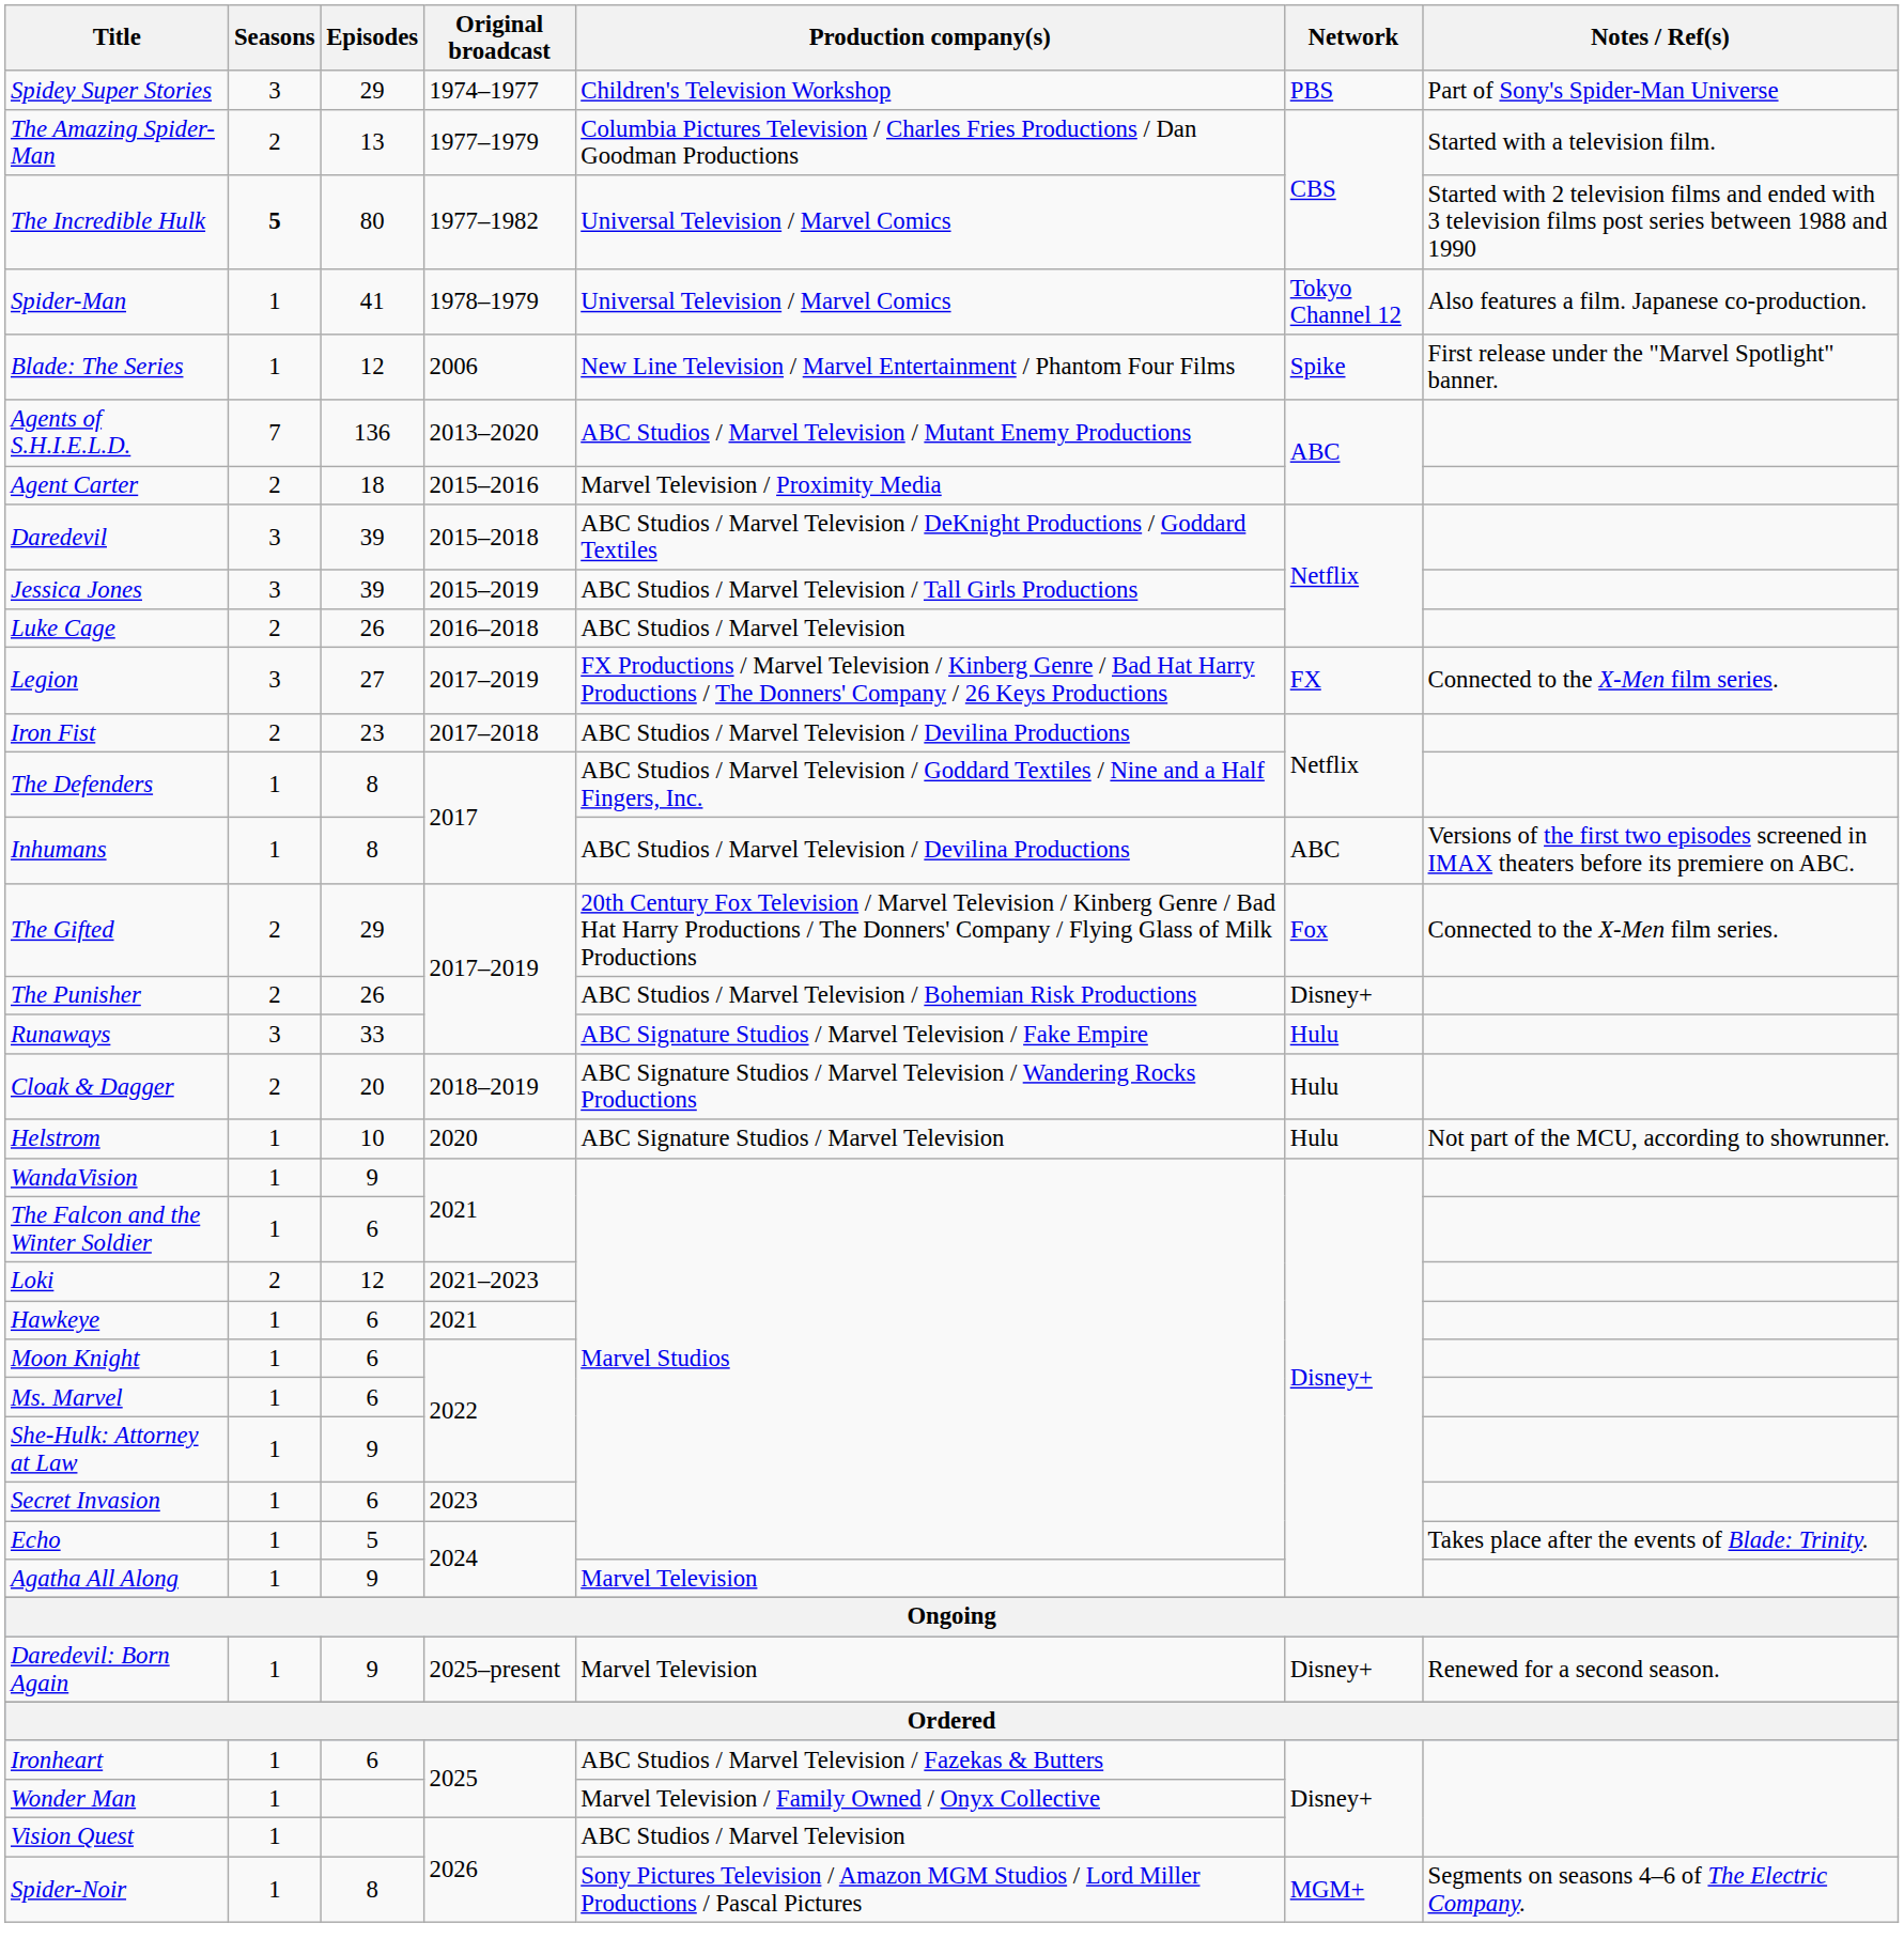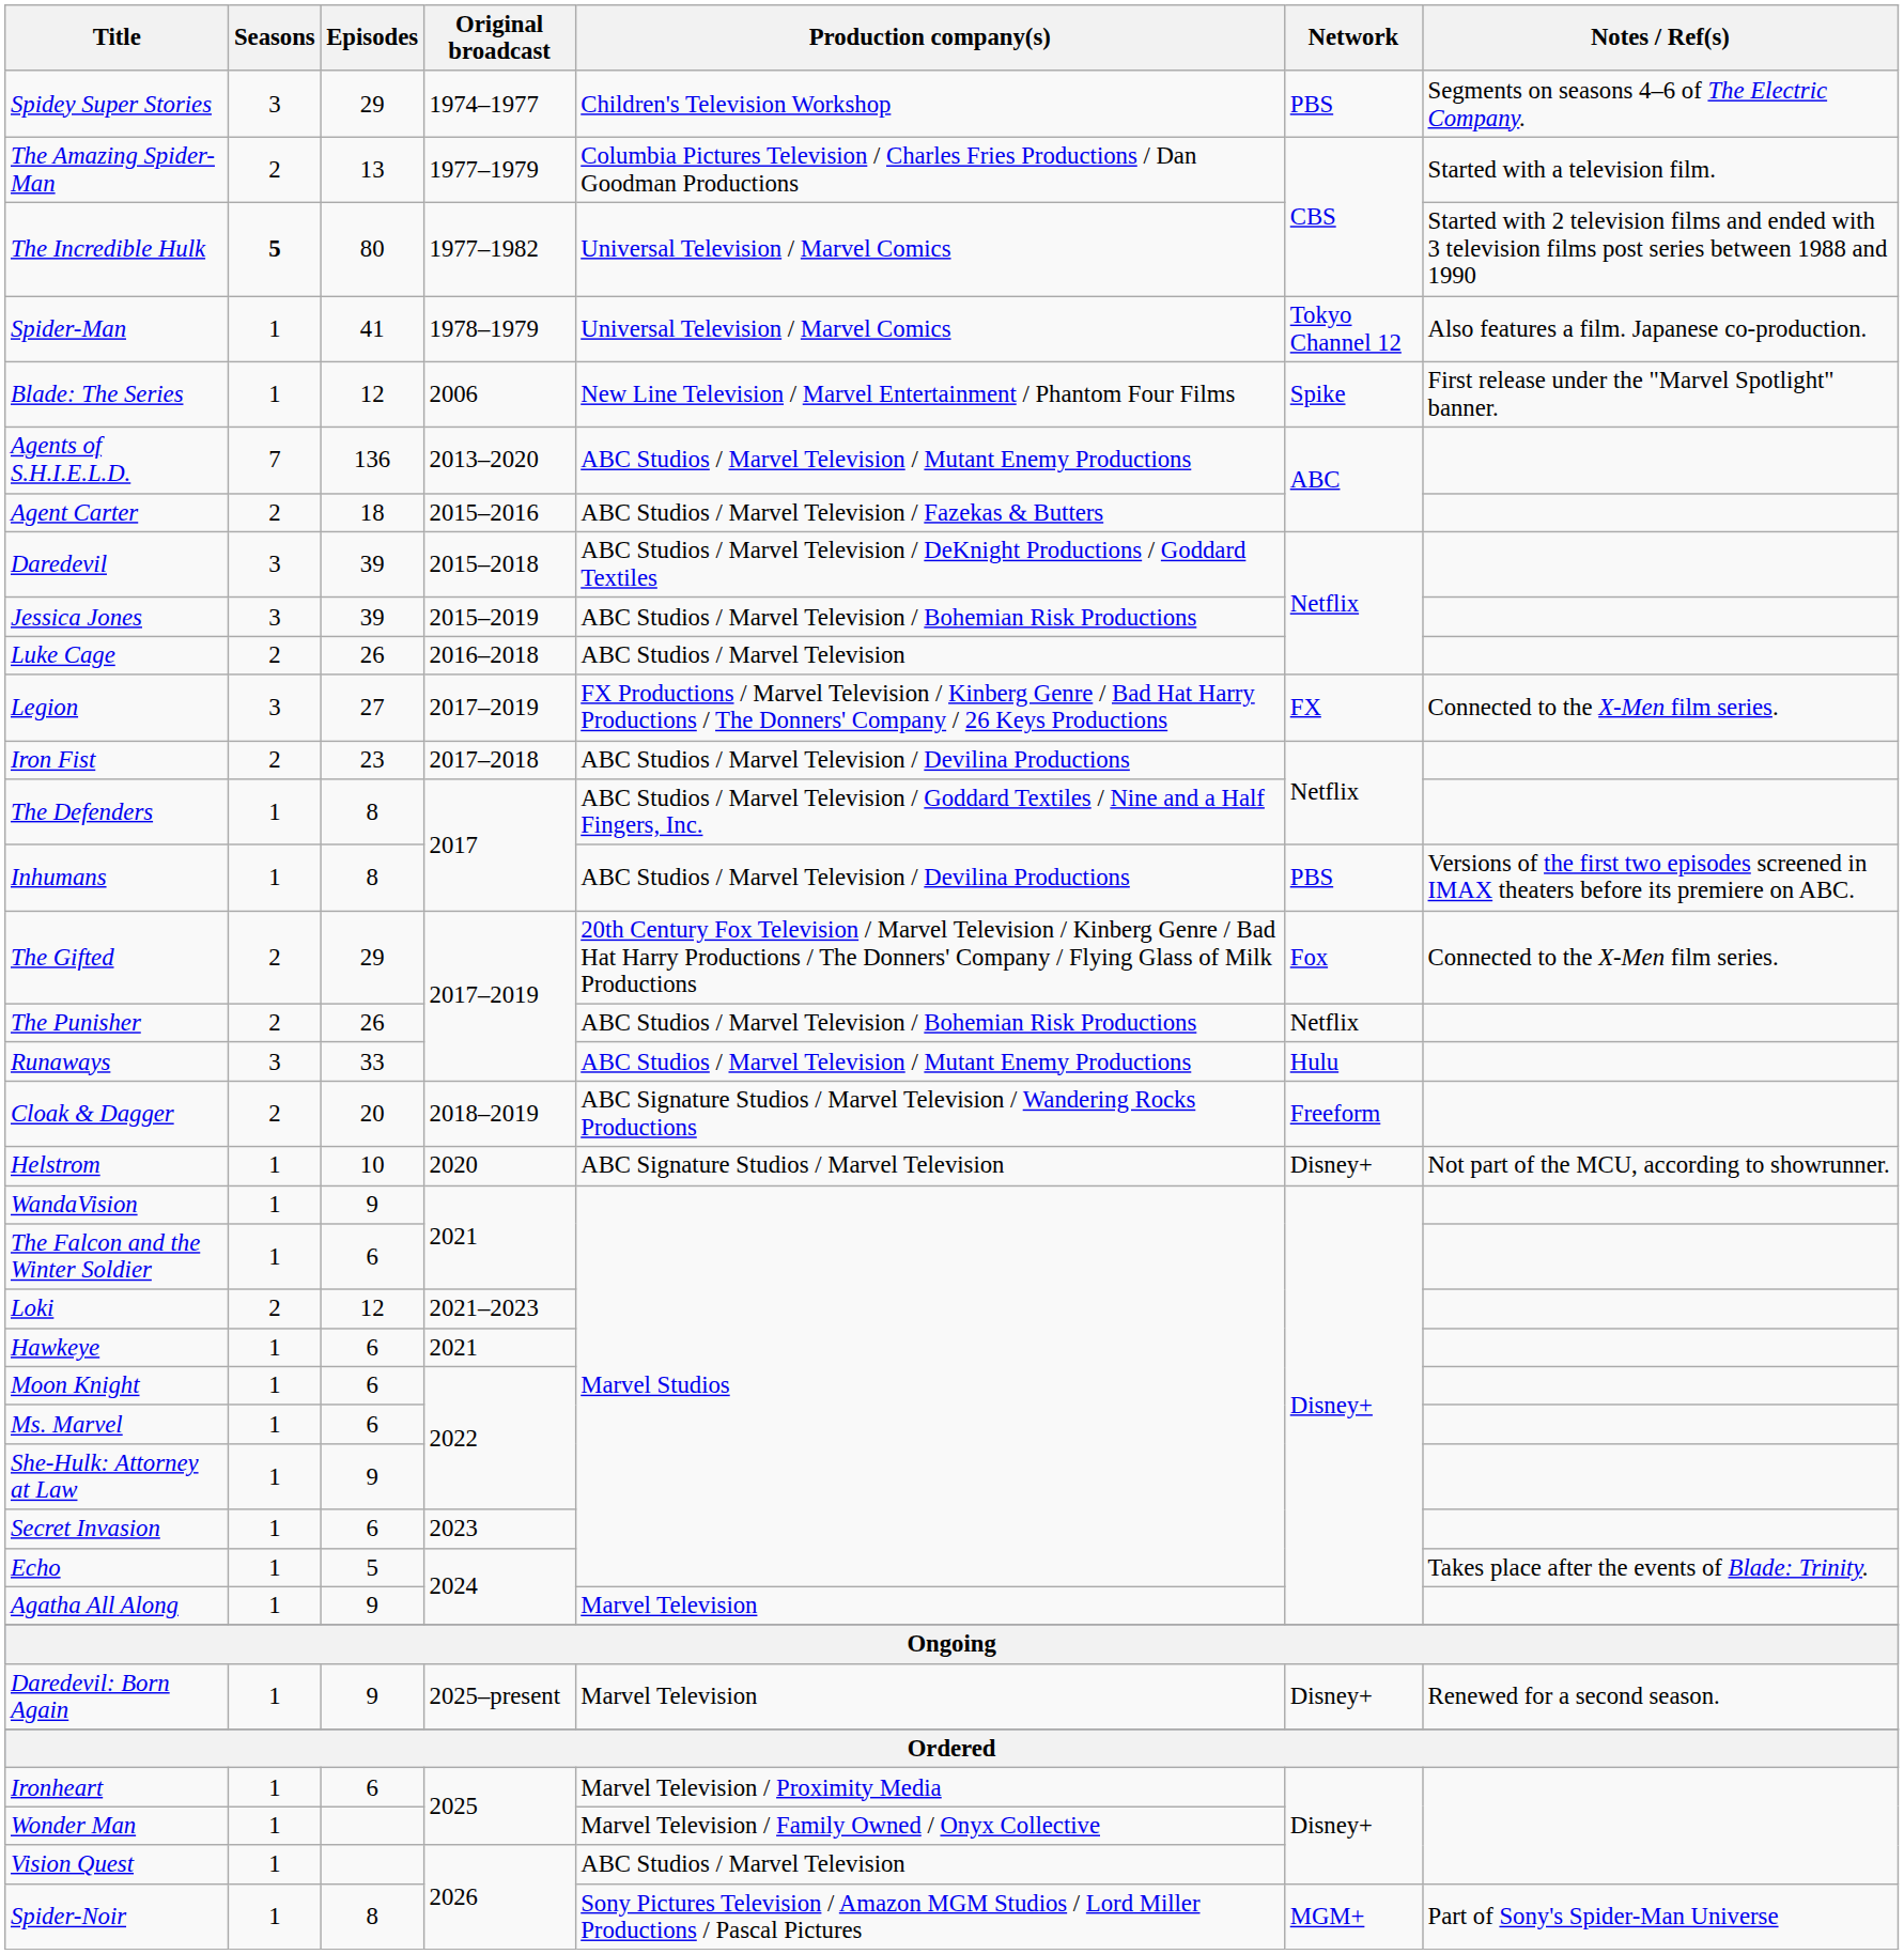 <table class="wikitable sortable plainrowheaders" style="text-align: left">
 <tr>
 <th>Title</th>
 <th>Seasons</th>
 <th>Episodes</th>
 <th>Original broadcast</th>
 <th>Production company(s)</th>
 <th>Network</th>
 <th>Notes / Ref(s)</th>
 </tr>
 <tr>
 <td><em><a href='#'>Spidey Super Stories</a></em></td>
 <td align="center">3</td>
 <td align="center">29</td>
 <td>1974–1977</td>
 <td><a href='#'>Children's Television Workshop</a></td>
 <td><a href='#'>PBS</a></td>
-<td>Part of <a href='#'>Sony's Spider-Man Universe</a></td>
+<td>Segments on seasons 4–6 of <em><a href='#'>The Electric Company</a>.</em></td>
 </tr>
 <tr>
 <td><em><a href='#'>The Amazing Spider-Man</a></em></td>
 <td align="center">2</td>
 <td align="center">13</td>
 <td>1977–1979</td>
 <td><a href='#'>Columbia Pictures Television</a> / <a href='#'>Charles Fries Productions</a> / Dan Goodman Productions</td>
 <td rowspan="2"><a href='#'>CBS</a></td>
 <td>Started with a television film.</td>
 </tr>
 <tr>
 <td><em><a href='#'>The Incredible Hulk</a></em></td>
 <td align="center"><strong>5</strong></td>
 <td align="center">80</td>
 <td>1977–1982</td>
 <td><a href='#'>Universal Television</a> / <a href='#'>Marvel Comics</a></td>
 <td>Started with 2 television films and ended with 3 television films post series between 1988 and 1990</td>
 </tr>
 <tr>
 <td><em><a href='#'>Spider-Man</a></em></td>
 <td align="center">1</td>
 <td align="center">41</td>
 <td>1978–1979</td>
 <td><a href='#'>Universal Television</a> / <a href='#'>Marvel Comics</a></td>
 <td><a href='#'>Tokyo Channel 12</a></td>
 <td>Also features a film. Japanese co-production.</td>
 </tr>
 <tr>
 <td><em><a href='#'>Blade: The Series</a></em></td>
 <td align="center">1</td>
 <td align="center">12</td>
 <td>2006</td>
 <td><a href='#'>New Line Television</a> / <a href='#'>Marvel Entertainment</a> / Phantom Four Films</td>
 <td><a href='#'>Spike</a></td>
 <td>First release under the "Marvel Spotlight" banner.</td>
 </tr>
 <tr>
 <td><em><a href='#'>Agents of S.H.I.E.L.D.</a></em></td>
 <td align="center">7</td>
 <td align="center">136</td>
 <td>2013–2020</td>
 <td><a href='#'>ABC Studios</a> / <a href='#'>Marvel Television</a> / <a href='#'>Mutant Enemy Productions</a></td>
 <td rowspan="2"><a href='#'>ABC</a></td>
 <td></td>
 </tr>
 <tr>
 <td><em><a href='#'>Agent Carter</a></em></td>
 <td align="center">2</td>
 <td align="center">18</td>
 <td>2015–2016</td>
-<td>Marvel Television / <a href='#'>Proximity Media</a></td>
+<td>ABC Studios / Marvel Television / <a href='#'>Fazekas & Butters</a></td>
 <td></td>
 </tr>
 <tr>
 <td><em><a href='#'>Daredevil</a></em></td>
 <td align="center">3</td>
 <td align="center">39</td>
 <td>2015–2018</td>
 <td>ABC Studios / Marvel Television / <a href='#'>DeKnight Productions</a> / <a href='#'>Goddard Textiles</a></td>
 <td rowspan="3"><a href='#'>Netflix</a></td>
 <td></td>
 </tr>
 <tr>
 <td><em><a href='#'>Jessica Jones</a></em></td>
 <td align="center">3</td>
 <td align="center">39</td>
 <td>2015–2019</td>
-<td>ABC Studios / Marvel Television / <a href='#'>Tall Girls Productions</a></td>
+<td>ABC Studios / Marvel Television / <a href='#'>Bohemian Risk Productions</a></td>
 <td></td>
 </tr>
 <tr>
 <td><em><a href='#'>Luke Cage</a></em></td>
 <td align="center">2</td>
 <td align="center">26</td>
 <td>2016–2018</td>
 <td>ABC Studios / Marvel Television</td>
 <td></td>
 </tr>
 <tr>
 <td><em><a href='#'>Legion</a></em></td>
 <td align="center">3</td>
 <td align="center">27</td>
 <td>2017–2019</td>
 <td><a href='#'>FX Productions</a> / Marvel Television / <a href='#'>Kinberg Genre</a> / <a href='#'>Bad Hat Harry Productions</a> / <a href='#'>The Donners' Company</a> / <a href='#'>26 Keys Productions</a></td>
 <td><a href='#'>FX</a></td>
 <td>Connected to the <a href='#'><em>X-Men</em> film series</a>.</td>
 </tr>
 <tr>
 <td><em><a href='#'>Iron Fist</a></em></td>
 <td align="center">2</td>
 <td align="center">23</td>
 <td>2017–2018</td>
 <td>ABC Studios / Marvel Television / <a href='#'>Devilina Productions</a></td>
 <td rowspan="2">Netflix</td>
 <td></td>
 </tr>
 <tr>
 <td><em><a href='#'>The Defenders</a></em></td>
 <td align="center">1</td>
 <td align="center">8</td>
 <td rowspan="2">2017</td>
 <td>ABC Studios / Marvel Television / <a href='#'>Goddard Textiles</a> / <a href='#'>Nine and a Half Fingers, Inc.</a></td>
 <td></td>
 </tr>
 <tr>
 <td><em><a href='#'>Inhumans</a></em></td>
 <td align="center">1</td>
 <td align="center">8</td>
 <td>ABC Studios / Marvel Television / <a href='#'>Devilina Productions</a></td>
-<td>ABC</td>
+<td><a href='#'>PBS</a></td>
 <td>Versions of <a href='#'>the first two episodes</a> screened in <a href='#'>IMAX</a> theaters before its premiere on ABC.</td>
 </tr>
 <tr>
 <td><em><a href='#'>The Gifted</a></em></td>
 <td align="center">2</td>
 <td align="center">29</td>
 <td rowspan="3">2017–2019</td>
 <td><a href='#'>20th Century Fox Television</a> / Marvel Television / Kinberg Genre / Bad Hat Harry Productions / The Donners' Company / Flying Glass of Milk Productions</td>
 <td><a href='#'>Fox</a></td>
 <td>Connected to the <em>X-Men</em> film series.</td>
 </tr>
 <tr>
 <td><em><a href='#'>The Punisher</a></em></td>
 <td align="center">2</td>
 <td align="center">26</td>
 <td>ABC Studios / Marvel Television / <a href='#'>Bohemian Risk Productions</a></td>
-<td>Disney+</td>
+<td>Netflix</td>
 <td></td>
 </tr>
 <tr>
 <td><em><a href='#'>Runaways</a></em></td>
 <td align="center">3</td>
 <td align="center">33</td>
-<td><a href='#'>ABC Signature Studios</a> / Marvel Television / <a href='#'>Fake Empire</a></td>
+<td><a href='#'>ABC Studios</a> / <a href='#'>Marvel Television</a> / <a href='#'>Mutant Enemy Productions</a></td>
 <td><a href='#'>Hulu</a></td>
 <td></td>
 </tr>
 <tr>
 <td><em><a href='#'>Cloak & Dagger</a></em></td>
 <td align="center">2</td>
 <td align="center">20</td>
 <td>2018–2019</td>
 <td>ABC Signature Studios / Marvel Television / <a href='#'>Wandering Rocks Productions</a></td>
-<td>Hulu</td>
+<td><a href='#'>Freeform</a></td>
 <td></td>
 </tr>
 <tr>
 <td><em><a href='#'>Helstrom</a></em></td>
 <td align="center">1</td>
 <td align="center">10</td>
 <td>2020</td>
 <td>ABC Signature Studios / Marvel Television</td>
-<td>Hulu</td>
+<td>Disney+</td>
 <td>Not part of the MCU, according to showrunner.</td>
 </tr>
 <tr>
 <td><em><a href='#'>WandaVision</a></em></td>
 <td align="center">1</td>
 <td align="center">9</td>
 <td rowspan="2">2021</td>
 <td rowspan="9"><a href='#'>Marvel Studios</a></td>
 <td rowspan="10"><a href='#'>Disney+</a></td>
 <td></td>
 </tr>
 <tr>
 <td><em><a href='#'>The Falcon and the Winter Soldier</a></em></td>
 <td align="center">1</td>
 <td align="center">6</td>
 <td></td>
 </tr>
 <tr>
 <td><em><a href='#'>Loki</a></em></td>
 <td align="center">2</td>
 <td align="center">12</td>
 <td>2021–2023</td>
 <td></td>
 </tr>
 <tr>
 <td><em><a href='#'>Hawkeye</a></em></td>
 <td align="center">1</td>
 <td align="center">6</td>
 <td>2021</td>
 <td></td>
 </tr>
 <tr>
 <td><em><a href='#'>Moon Knight</a></em></td>
 <td align="center">1</td>
 <td align="center">6</td>
 <td rowspan="3">2022</td>
 <td></td>
 </tr>
 <tr>
 <td><em><a href='#'>Ms. Marvel</a></em></td>
 <td align="center">1</td>
 <td align="center">6</td>
 <td></td>
 </tr>
 <tr>
 <td><em><a href='#'>She-Hulk: Attorney at Law</a></em></td>
 <td align="center">1</td>
 <td align="center">9</td>
 <td></td>
 </tr>
 <tr>
 <td><em><a href='#'>Secret Invasion</a></em></td>
 <td align="center">1</td>
 <td align="center">6</td>
 <td>2023</td>
 <td></td>
 </tr>
 <tr>
 <td><em><a href='#'>Echo</a></em></td>
 <td align="center">1</td>
 <td align="center">5</td>
 <td rowspan="2">2024</td>
 <td>Takes place after the events of <em><a href='#'>Blade: Trinity</a>.</em></td>
 </tr>
 <tr>
 <td><em><a href='#'>Agatha All Along</a></em></td>
 <td align="center">1</td>
 <td align="center">9</td>
 <td><a href='#'>Marvel Television</a></td>
 <td></td>
 </tr>
 <tr>
 </tr>
 <tr style="background:#b0c4de;">
 <th colspan="7">Ongoing</th>
 </tr>
 <tr>
 <td><em><a href='#'>Daredevil: Born Again</a></em></td>
 <td align="center">1</td>
 <td align="center">9</td>
 <td>2025–present</td>
 <td>Marvel Television</td>
 <td>Disney+</td>
 <td>Renewed for a second season.</td>
 </tr>
 <tr>
 </tr>
 <tr style="background:#b0c4de;">
 <th colspan="7">Ordered</th>
 </tr>
 <tr>
 <td><em><a href='#'>Ironheart</a></em></td>
 <td align="center">1</td>
 <td align="center">6</td>
 <td rowspan="2">2025</td>
-<td>ABC Studios / Marvel Television / <a href='#'>Fazekas & Butters</a></td>
+<td>Marvel Television / <a href='#'>Proximity Media</a></td>
 <td rowspan="3">Disney+</td>
 <td rowspan="3"></td>
 </tr>
 <tr>
 <td><em><a href='#'>Wonder Man</a></em></td>
 <td align="center">1</td>
 <td></td>
 <td>Marvel Television / <a href='#'>Family Owned</a> / <a href='#'>Onyx Collective</a></td>
 </tr>
 <tr>
 <td><em><a href='#'>Vision Quest</a></em></td>
 <td align="center">1</td>
 <td></td>
 <td rowspan="2">2026</td>
 <td>ABC Studios / Marvel Television</td>
 </tr>
 <tr>
 <td><em><a href='#'>Spider-Noir</a></em></td>
 <td align="center">1</td>
 <td align="center">8</td>
 <td><a href='#'>Sony Pictures Television</a> / <a href='#'>Amazon MGM Studios</a> / <a href='#'>Lord Miller Productions</a> / Pascal Pictures</td>
 <td><a href='#'>MGM+</a></td>
-<td>Segments on seasons 4–6 of <em><a href='#'>The Electric Company</a>.</em></td>
+<td>Part of <a href='#'>Sony's Spider-Man Universe</a></td>
 </tr>
 </table>
